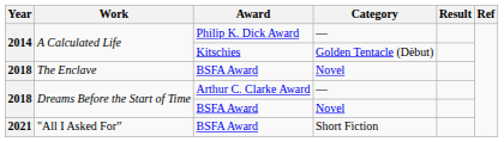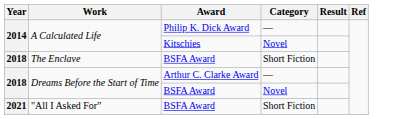 <table class="wikitable">
 <tr>
 <th>Year</th>
 <th>Work</th>
 <th>Award</th>
 <th>Category</th>
 <th>Result</th>
 <th>Ref</th>
 </tr>
 <tr>
 <th rowspan="2">2014</th>
 <td rowspan="2"><em>A Calculated Life</em></td>
 <td><a href='#'>Philip K. Dick Award</a></td>
 <td>—</td>
 <td></td>
 <td rowspan="6"></td>
 </tr>
 <tr>
 <td><a href='#'>Kitschies</a></td>
-<td><a href='#'>Golden Tentacle</a> (Dèbut)</td>
+<td><a href='#'>Novel</a></td>
 <td></td>
 </tr>
 <tr>
 <th>2018</th>
 <td><em>The Enclave</em></td>
 <td><a href='#'>BSFA Award</a></td>
-<td><a href='#'>Novel</a></td>
+<td>Short Fiction</td>
 <td></td>
 </tr>
 <tr>
 <th rowspan="2">2018</th>
 <td rowspan="2"><em>Dreams Before the Start of Time</em></td>
 <td><a href='#'>Arthur C. Clarke Award</a></td>
 <td>—</td>
 <td></td>
 </tr>
 <tr>
 <td><a href='#'>BSFA Award</a></td>
 <td><a href='#'>Novel</a></td>
 <td></td>
 </tr>
 <tr>
 <th>2021</th>
 <td>"All I Asked For”</td>
 <td><a href='#'>BSFA Award</a></td>
 <td>Short Fiction</td>
 <td></td>
 </tr>
 </table>
